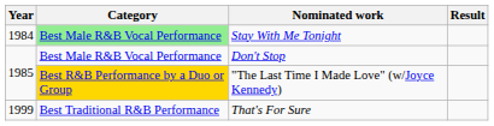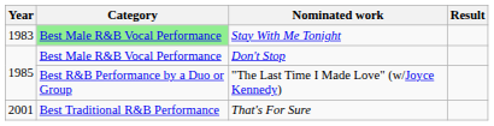 <table class="wikitable sortable">
 <tr>
 <th>Year</th>
 <th>Category</th>
 <th>Nominated work</th>
 <th>Result</th>
 </tr>
 <tr>
-<td>1984</td>
+<td>1983</td>
 <td style="background: lightgreen;"><a href='#'>Best Male R&B Vocal Performance</a></td>
 <td><em><a href='#'>Stay With Me Tonight</a></em></td>
 <td></td>
 </tr>
 <tr>
 <td rowspan="2">1985</td>
 <td><a href='#'>Best Male R&B Vocal Performance</a></td>
 <td><em><a href='#'>Don't Stop</a></em></td>
 <td></td>
 </tr>
 <tr>
-<td style="background: gold;"><a href='#'>Best R&B Performance by a Duo or Group</a></td>
+<td><a href='#'>Best R&B Performance by a Duo or Group</a></td>
 <td>"The Last Time I Made Love" (w/<a href='#'>Joyce Kennedy</a>)</td>
 <td></td>
 </tr>
 <tr>
-<td>1999</td>
+<td>2001</td>
 <td><a href='#'>Best Traditional R&B Performance</a></td>
 <td><em>That's For Sure</em></td>
 <td></td>
 </tr>
 </table>
